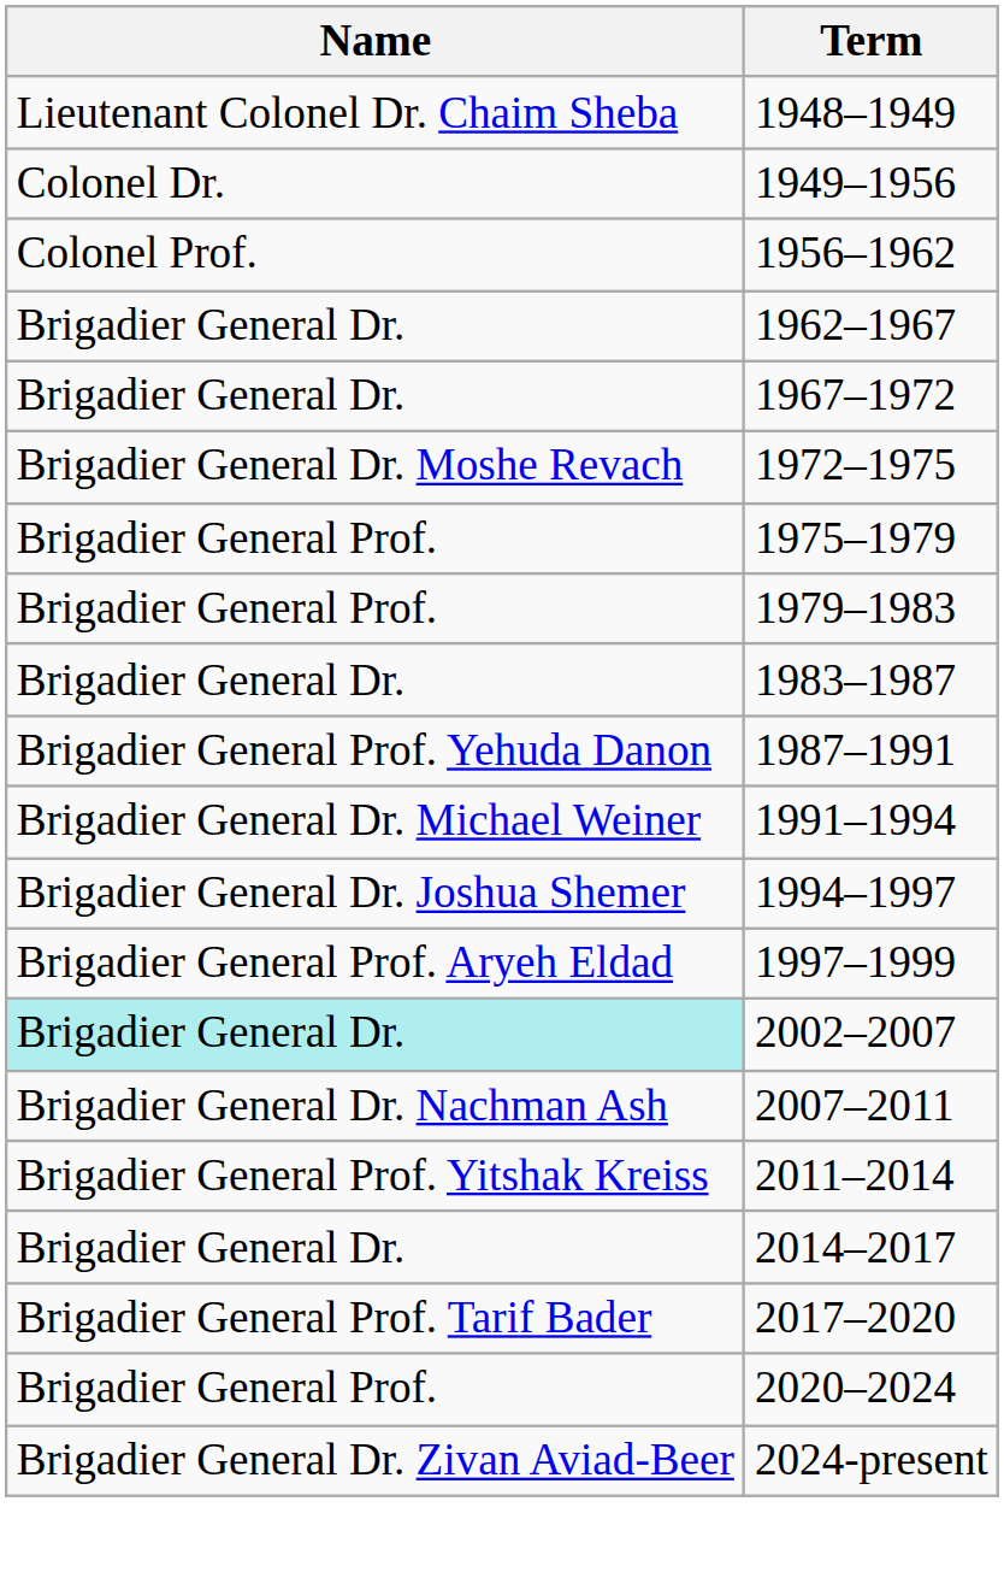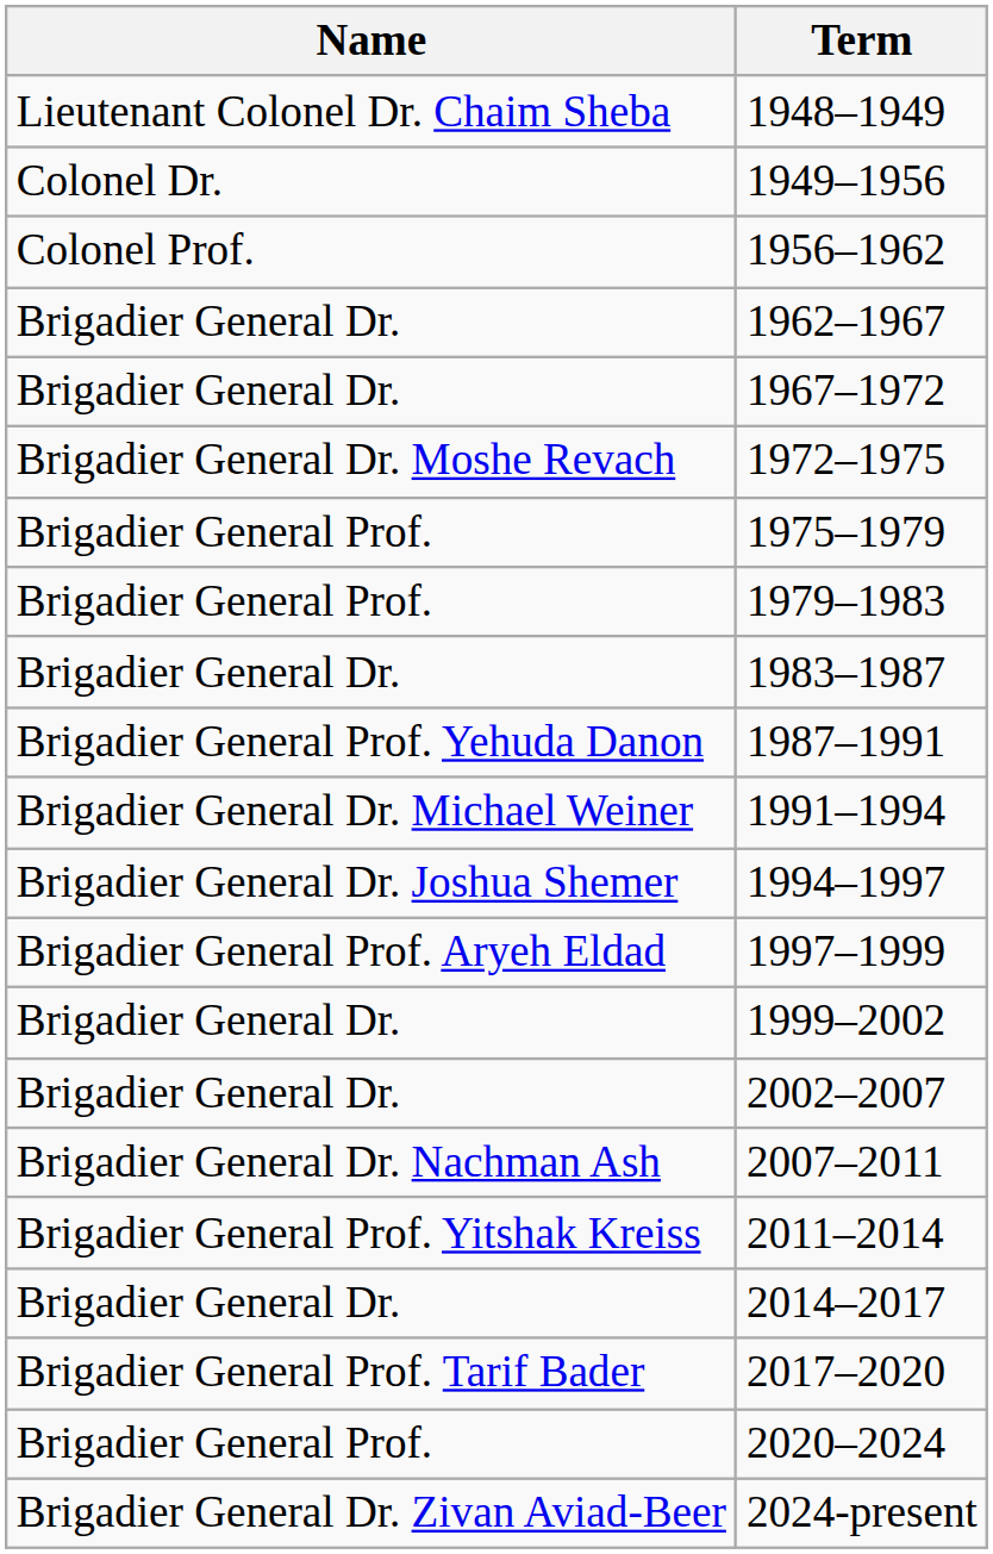 <table class="wikitable">
 <tr>
 <th>Name</th>
 <th>Term</th>
 </tr>
 <tr>
 <td>Lieutenant Colonel Dr. <a href='#'>Chaim Sheba</a></td>
 <td>1948–1949</td>
 </tr>
 <tr>
 <td>Colonel Dr. </td>
 <td>1949–1956</td>
 </tr>
 <tr>
 <td>Colonel Prof. </td>
 <td>1956–1962</td>
 </tr>
 <tr>
 <td>Brigadier General Dr. </td>
 <td>1962–1967</td>
 </tr>
 <tr>
 <td>Brigadier General Dr. </td>
 <td>1967–1972</td>
 </tr>
 <tr>
 <td>Brigadier General Dr. <a href='#'>Moshe Revach</a></td>
 <td>1972–1975</td>
 </tr>
 <tr>
 <td>Brigadier General Prof. </td>
 <td>1975–1979</td>
 </tr>
 <tr>
 <td>Brigadier General Prof. </td>
 <td>1979–1983</td>
 </tr>
 <tr>
 <td>Brigadier General Dr. </td>
 <td>1983–1987</td>
 </tr>
 <tr>
 <td>Brigadier General Prof. <a href='#'>Yehuda Danon</a></td>
 <td>1987–1991</td>
 </tr>
 <tr>
 <td>Brigadier General Dr. <a href='#'>Michael Weiner</a></td>
 <td>1991–1994</td>
 </tr>
 <tr>
 <td>Brigadier General Dr. <a href='#'>Joshua Shemer</a></td>
 <td>1994–1997</td>
 </tr>
 <tr>
 <td>Brigadier General Prof. <a href='#'>Aryeh Eldad</a></td>
 <td>1997–1999</td>
 </tr>
 <tr>
-<td style="background: paleturquoise;">Brigadier General Dr. </td>
+<td>Brigadier General Dr. </td>
+<td>1999–2002</td>
+</tr>
+<tr>
+<td>Brigadier General Dr. </td>
 <td>2002–2007</td>
 </tr>
 <tr>
 <td>Brigadier General Dr. <a href='#'>Nachman Ash</a></td>
 <td>2007–2011</td>
 </tr>
 <tr>
 <td>Brigadier General Prof. <a href='#'>Yitshak Kreiss</a></td>
 <td>2011–2014</td>
 </tr>
 <tr>
 <td>Brigadier General Dr. </td>
 <td>2014–2017</td>
 </tr>
 <tr>
 <td>Brigadier General Prof. <a href='#'>Tarif Bader</a></td>
 <td>2017–2020</td>
 </tr>
 <tr>
 <td>Brigadier General Prof. </td>
 <td>2020–2024</td>
 </tr>
 <tr>
 <td>Brigadier General Dr. <a href='#'>Zivan Aviad-Beer</a></td>
 <td>2024-present</td>
 </tr>
 </table>
